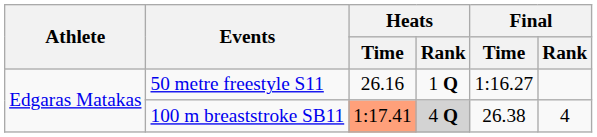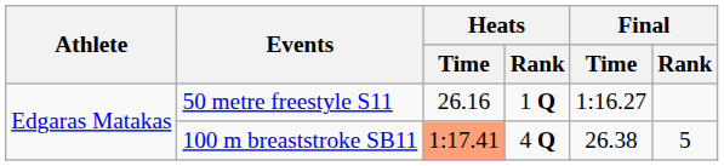 <table class=wikitable style="font-size:90%">
 <tr>
 <th rowspan="2">Athlete</th>
 <th rowspan="2">Events</th>
 <th colspan="2">Heats</th>
 <th colspan="2">Final</th>
 </tr>
 <tr>
 <th>Time</th>
 <th>Rank</th>
 <th>Time</th>
 <th>Rank</th>
 </tr>
 <tr align="center">
 <td align="left" rowspan="3"><a href='#'>Edgaras Matakas</a></td>
 <td align="left"><a href='#'>50 metre freestyle S11</a></td>
 <td>26.16</td>
 <td>1 <strong>Q</strong></td>
 <td>1:16.27</td>
 <td></td>
 </tr>
 <tr align="center">
 <td align="left"><a href='#'>100 m breaststroke SB11</a></td>
 <td style="background: lightsalmon;">1:17.41</td>
-<td style="background: lightgrey;">4 <strong>Q</strong></td>
+<td>4 <strong>Q</strong></td>
 <td>26.38</td>
-<td>4</td>
+<td>5</td>
 </tr>
 </table>
